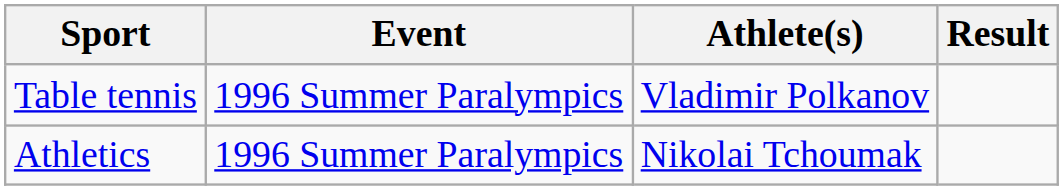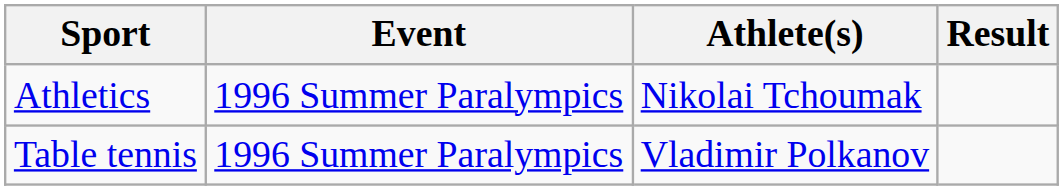 <table border="1" class="wikitable">
 <tr>
 <th>Sport</th>
 <th>Event</th>
 <th>Athlete(s)</th>
 <th>Result</th>
 </tr>
 <tr>
+<td><a href='#'>Athletics</a></td>
+<td><a href='#'>1996 Summer Paralympics</a></td>
+<td><a href='#'>Nikolai Tchoumak</a></td>
+<td align="center"></td>
+</tr>
+<tr>
 <td><a href='#'>Table tennis</a></td>
 <td><a href='#'>1996 Summer Paralympics</a></td>
 <td><a href='#'>Vladimir Polkanov</a></td>
 <td align="center"></td>
 </tr>
-<tr>
-<td><a href='#'>Athletics</a></td>
-<td><a href='#'>1996 Summer Paralympics</a></td>
-<td><a href='#'>Nikolai Tchoumak</a></td>
-<td align="center"></td>
-</tr>
 </table>
